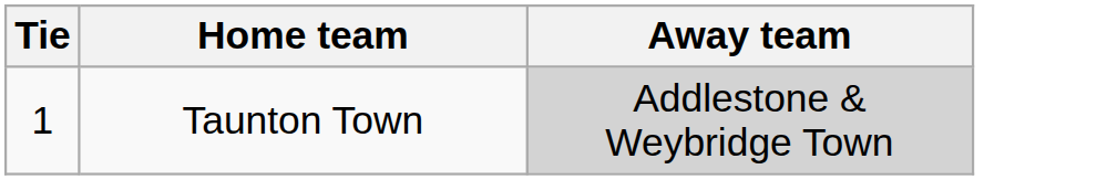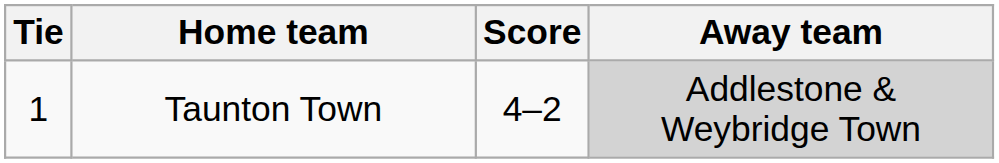 <table class="wikitable" style="text-align:center;">
 <tr>
 <th width=20>Tie</th>
 <th width=175>Home team</th>
+<th width=20>Score</th>
 <th width=175>Away team</th>
 </tr>
 <tr>
 <td>1</td>
 <td>Taunton Town</td>
+<td>4–2</td>
 <td style="background: lightgrey;">Addlestone & Weybridge Town</td>
 </tr>
 </table>
